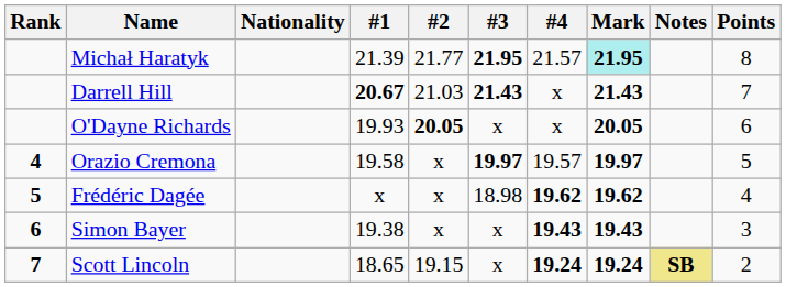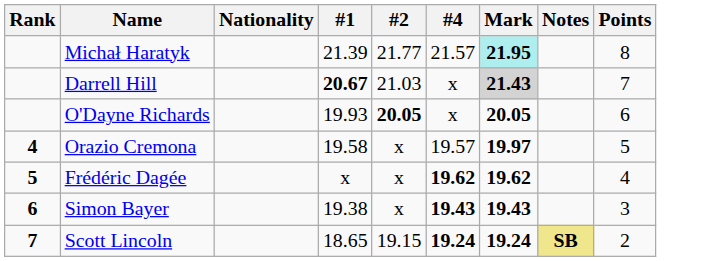 <table class="wikitable sortable" style="text-align:center">
 <tr>
 <th>Rank</th>
 <th>Name</th>
 <th>Nationality</th>
 <th>#1</th>
 <th>#2</th>
-<th>#3</th>
 <th>#4</th>
 <th>Mark</th>
 <th>Notes</th>
 <th>Points</th>
 </tr>
 <tr>
 <td></td>
 <td align=left><a href='#'>Michał Haratyk</a></td>
 <td align=left></td>
 <td>21.39</td>
 <td>21.77</td>
-<td><strong>21.95</strong></td>
 <td>21.57</td>
 <td style="background: paleturquoise;"><strong>21.95</strong></td>
 <td></td>
 <td>8</td>
 </tr>
 <tr>
 <td></td>
 <td align=left><a href='#'>Darrell Hill</a></td>
 <td align=left></td>
 <td><strong>20.67</strong></td>
 <td>21.03</td>
-<td><strong>21.43</strong></td>
 <td>x</td>
-<td><strong>21.43</strong></td>
+<td style="background: lightgrey;"><strong>21.43</strong></td>
 <td></td>
 <td>7</td>
 </tr>
 <tr>
 <td></td>
 <td align=left><a href='#'>O'Dayne Richards</a></td>
 <td align=left></td>
 <td>19.93</td>
 <td><strong>20.05</strong></td>
-<td>x</td>
 <td>x</td>
 <td><strong>20.05</strong></td>
 <td></td>
 <td>6</td>
 </tr>
 <tr>
 <td><strong>4</strong></td>
 <td align=left><a href='#'>Orazio Cremona</a></td>
 <td align=left></td>
 <td>19.58</td>
 <td>x</td>
-<td><strong>19.97</strong></td>
 <td>19.57</td>
 <td><strong>19.97</strong></td>
 <td></td>
 <td>5</td>
 </tr>
 <tr>
 <td><strong>5</strong></td>
 <td align=left><a href='#'>Frédéric Dagée</a></td>
 <td align=left></td>
 <td>x</td>
 <td>x</td>
-<td>18.98</td>
 <td><strong>19.62</strong></td>
 <td><strong>19.62</strong></td>
 <td></td>
 <td>4</td>
 </tr>
 <tr>
 <td><strong>6</strong></td>
 <td align=left><a href='#'>Simon Bayer</a></td>
 <td align=left></td>
 <td>19.38</td>
-<td>x</td>
 <td>x</td>
 <td><strong>19.43</strong></td>
 <td><strong>19.43</strong></td>
 <td></td>
 <td>3</td>
 </tr>
 <tr>
 <td><strong>7</strong></td>
 <td align=left><a href='#'>Scott Lincoln</a></td>
 <td align=left></td>
 <td>18.65</td>
 <td>19.15</td>
-<td>x</td>
 <td><strong>19.24</strong></td>
 <td><strong>19.24</strong></td>
 <td style="background: khaki;"><strong>SB </strong></td>
 <td>2</td>
 </tr>
 </table>
